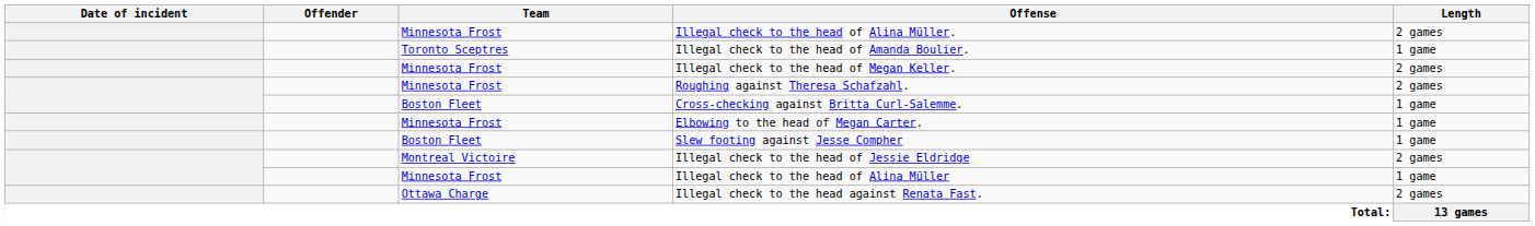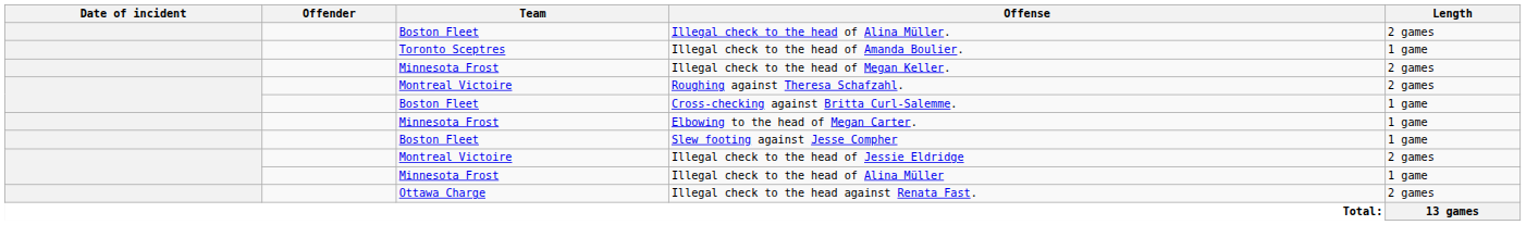 <table class="wikitable sortable" style="border: 0; width: 90%">
 <tr>
 <th scope="col">Date of incident</th>
 <th scope="col">Offender</th>
 <th scope="col">Team</th>
 <th scope="col">Offense</th>
 <th scope="col">Length</th>
 </tr>
 <tr>
 <th scope="row"></th>
 <td></td>
-<td><a href='#'>Minnesota Frost</a></td>
+<td><a href='#'>Boston Fleet</a></td>
 <td><a href='#'>Illegal check to the head</a> of <a href='#'>Alina Müller</a>.</td>
 <td data-sort-value="2">2 games</td>
 </tr>
 <tr>
 <th scope="row"></th>
 <td></td>
 <td><a href='#'>Toronto Sceptres</a></td>
 <td>Illegal check to the head of <a href='#'>Amanda Boulier</a>.</td>
 <td data-sort-value="1">1 game</td>
 </tr>
 <tr>
 <th scope="row"></th>
 <td></td>
 <td><a href='#'>Minnesota Frost</a></td>
 <td>Illegal check to the head of <a href='#'>Megan Keller</a>.</td>
 <td data-sort-value="2">2 games</td>
 </tr>
 <tr>
 <th scope="rowgroup" rowspan="2"></th>
 <td></td>
-<td><a href='#'>Minnesota Frost</a></td>
+<td><a href='#'>Montreal Victoire</a></td>
 <td><a href='#'>Roughing</a> against <a href='#'>Theresa Schafzahl</a>.</td>
 <td data-sort-value="2">2 games</td>
 </tr>
 <tr>
 <td></td>
 <td><a href='#'>Boston Fleet</a></td>
 <td><a href='#'>Cross-checking</a> against <a href='#'>Britta Curl-Salemme</a>.</td>
 <td data-sort-value="1">1 game</td>
 </tr>
 <tr>
 <th scope="row"></th>
 <td></td>
 <td><a href='#'>Minnesota Frost</a></td>
 <td><a href='#'>Elbowing</a> to the head of <a href='#'>Megan Carter</a>.</td>
 <td data-sort-value="1">1 game</td>
 </tr>
 <tr>
 <th scope="row"></th>
 <td></td>
 <td><a href='#'>Boston Fleet</a></td>
 <td><a href='#'>Slew footing</a> against <a href='#'>Jesse Compher</a></td>
 <td data-sort-value="1">1 game</td>
 </tr>
 <tr>
 <th scope="rowgroup" rowspan="2"></th>
 <td></td>
 <td><a href='#'>Montreal Victoire</a></td>
 <td>Illegal check to the head of <a href='#'>Jessie Eldridge</a></td>
 <td data-sort-value="2">2 games</td>
 </tr>
 <tr>
 <td></td>
 <td><a href='#'>Minnesota Frost</a></td>
 <td>Illegal check to the head of <a href='#'>Alina Müller</a></td>
 <td data-sort-value="1">1 game</td>
 </tr>
 <tr>
 <th scope="row"></th>
 <td></td>
 <td><a href='#'>Ottawa Charge</a></td>
 <td>Illegal check to the head against <a href='#'>Renata Fast</a>.</td>
 <td data-sort-value="2">2 games</td>
 </tr>
 <tr>
 <th colspan="4" style="text-align:right; border:0; background:#fff;">Total:</th>
 <th>13 games</th>
 </tr>
 </table>
